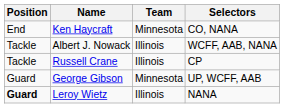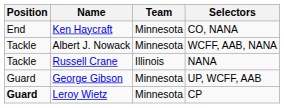 <table class="wikitable" style="font-size: 90%">
 <tr>
 <th>Position</th>
 <th>Name</th>
 <th>Team</th>
 <th>Selectors</th>
 </tr>
 <tr>
 <td>End</td>
 <td><a href='#'>Ken Haycraft</a></td>
 <td>Minnesota</td>
 <td>CO, NANA</td>
 </tr>
 <tr>
 <td>Tackle</td>
 <td>Albert J. Nowack</td>
-<td>Illinois</td>
+<td>Minnesota</td>
 <td>WCFF, AAB, NANA</td>
 </tr>
 <tr>
 <td>Tackle</td>
 <td><a href='#'>Russell Crane</a></td>
 <td>Illinois</td>
-<td>CP</td>
+<td>NANA</td>
 </tr>
 <tr>
 <td>Guard</td>
 <td><a href='#'>George Gibson</a></td>
 <td>Minnesota</td>
 <td>UP, WCFF, AAB</td>
 </tr>
 <tr>
 <td><strong>Guard</strong></td>
 <td><a href='#'>Leroy Wietz</a></td>
-<td>Illinois</td>
-<td>NANA</td>
+<td>Minnesota</td>
+<td>CP</td>
 </tr>
 </table>
